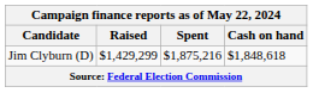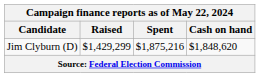 <table class="wikitable sortable">
 <tr>
 <th colspan=4>Campaign finance reports as of May 22, 2024</th>
 </tr>
 <tr style="text-align:center;">
 <th>Candidate</th>
 <th>Raised</th>
 <th>Spent</th>
 <th>Cash on hand</th>
 </tr>
 <tr>
 <td>Jim Clyburn (D)</td>
 <td>$1,429,299</td>
 <td>$1,875,216</td>
-<td>$1,848,618</td>
+<td>$1,848,620</td>
 </tr>
 <tr>
 <th colspan="4"><small>Source: <a href='#'>Federal Election Commission</a></small></th>
 </tr>
 </table>
